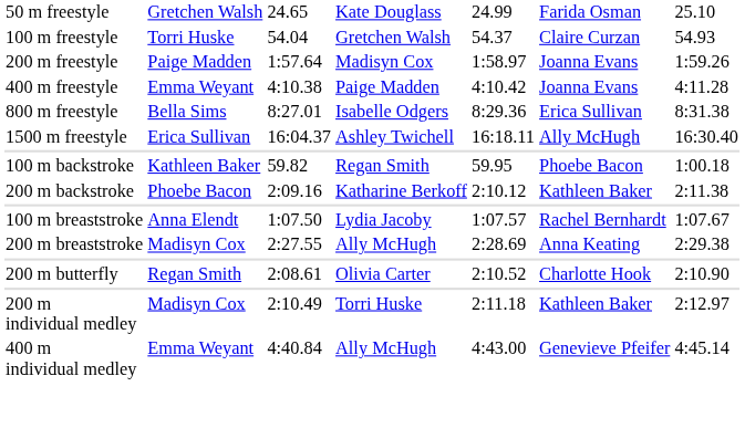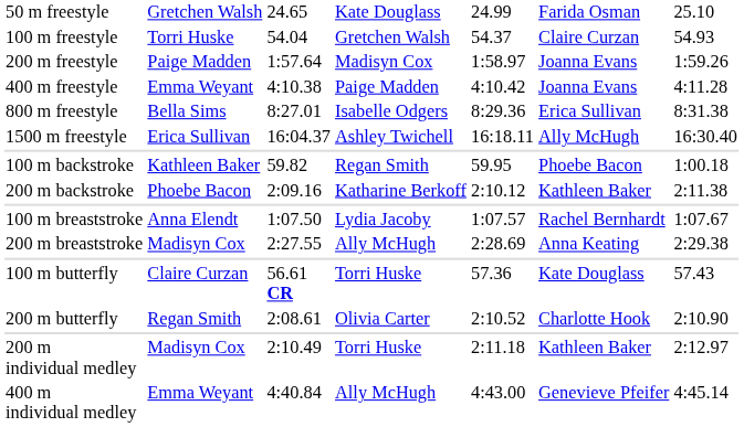 <table>
 <tr valign="top">
 <td>50 m freestyle</td>
 <td><a href='#'>Gretchen Walsh</a></td>
 <td>24.65</td>
 <td><a href='#'>Kate Douglass</a></td>
 <td>24.99</td>
 <td><a href='#'>Farida Osman</a></td>
 <td>25.10</td>
 </tr>
 <tr valign="top">
 <td>100 m freestyle</td>
 <td><a href='#'>Torri Huske</a></td>
 <td>54.04</td>
 <td><a href='#'>Gretchen Walsh</a></td>
 <td>54.37</td>
 <td><a href='#'>Claire Curzan</a></td>
 <td>54.93</td>
 </tr>
 <tr valign="top">
 <td>200 m freestyle</td>
 <td><a href='#'>Paige Madden</a></td>
 <td>1:57.64</td>
 <td><a href='#'>Madisyn Cox</a></td>
 <td>1:58.97</td>
 <td><a href='#'>Joanna Evans</a></td>
 <td>1:59.26</td>
 </tr>
 <tr valign="top">
 <td>400 m freestyle</td>
 <td><a href='#'>Emma Weyant</a></td>
 <td>4:10.38</td>
 <td><a href='#'>Paige Madden</a></td>
 <td>4:10.42</td>
 <td><a href='#'>Joanna Evans</a></td>
 <td>4:11.28</td>
 </tr>
 <tr valign="top">
 <td>800 m freestyle</td>
 <td><a href='#'>Bella Sims</a></td>
 <td>8:27.01</td>
 <td><a href='#'>Isabelle Odgers</a></td>
 <td>8:29.36</td>
 <td><a href='#'>Erica Sullivan</a></td>
 <td>8:31.38</td>
 </tr>
 <tr valign="top">
 <td>1500 m freestyle</td>
 <td><a href='#'>Erica Sullivan</a></td>
 <td>16:04.37</td>
 <td><a href='#'>Ashley Twichell</a></td>
 <td>16:18.11</td>
 <td><a href='#'>Ally McHugh</a></td>
 <td>16:30.40</td>
 </tr>
 <tr bgcolor=#DDDDDD>
 <td colspan=7></td>
 </tr>
 <tr valign="top">
 <td>100 m backstroke</td>
 <td><a href='#'>Kathleen Baker</a></td>
 <td>59.82</td>
 <td><a href='#'>Regan Smith</a></td>
 <td>59.95</td>
 <td><a href='#'>Phoebe Bacon</a></td>
 <td>1:00.18</td>
 </tr>
 <tr valign="top">
 <td>200 m backstroke</td>
 <td><a href='#'>Phoebe Bacon</a></td>
 <td>2:09.16</td>
 <td><a href='#'>Katharine Berkoff</a></td>
 <td>2:10.12</td>
 <td><a href='#'>Kathleen Baker</a></td>
 <td>2:11.38</td>
 </tr>
 <tr bgcolor=#DDDDDD>
 <td colspan=7></td>
 </tr>
 <tr valign="top">
 <td>100 m breaststroke</td>
 <td><a href='#'>Anna Elendt</a></td>
 <td>1:07.50</td>
 <td><a href='#'>Lydia Jacoby</a></td>
 <td>1:07.57</td>
 <td><a href='#'>Rachel Bernhardt</a></td>
 <td>1:07.67</td>
 </tr>
 <tr valign="top">
 <td>200 m breaststroke</td>
 <td><a href='#'>Madisyn Cox</a></td>
 <td>2:27.55</td>
 <td><a href='#'>Ally McHugh</a></td>
 <td>2:28.69</td>
 <td><a href='#'>Anna Keating</a></td>
 <td>2:29.38</td>
 </tr>
 <tr bgcolor=#DDDDDD>
 <td colspan=7></td>
 </tr>
 <tr valign="top">
+<td>100 m butterfly</td>
+<td><a href='#'>Claire Curzan</a></td>
+<td>56.61<br><strong><a href='#'>CR</a></strong></td>
+<td><a href='#'>Torri Huske</a></td>
+<td>57.36</td>
+<td><a href='#'>Kate Douglass</a></td>
+<td>57.43</td>
+</tr>
+<tr valign="top">
 <td>200 m butterfly</td>
 <td><a href='#'>Regan Smith</a></td>
 <td>2:08.61</td>
 <td><a href='#'>Olivia Carter</a></td>
 <td>2:10.52</td>
 <td><a href='#'>Charlotte Hook</a></td>
 <td>2:10.90</td>
 </tr>
 <tr bgcolor=#DDDDDD>
 <td colspan=7></td>
 </tr>
 <tr valign="top">
 <td>200 m<br>individual medley</td>
 <td><a href='#'>Madisyn Cox</a></td>
 <td>2:10.49</td>
 <td><a href='#'>Torri Huske</a></td>
 <td>2:11.18</td>
 <td><a href='#'>Kathleen Baker</a></td>
 <td>2:12.97</td>
 </tr>
 <tr valign="top">
 <td>400 m<br>individual medley</td>
 <td><a href='#'>Emma Weyant</a></td>
 <td>4:40.84</td>
 <td><a href='#'>Ally McHugh</a></td>
 <td>4:43.00</td>
 <td><a href='#'>Genevieve Pfeifer</a></td>
 <td>4:45.14</td>
 </tr>
 </table>
